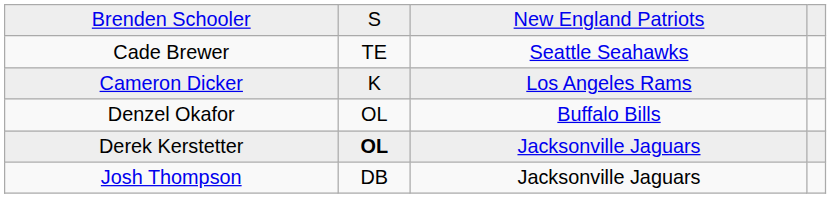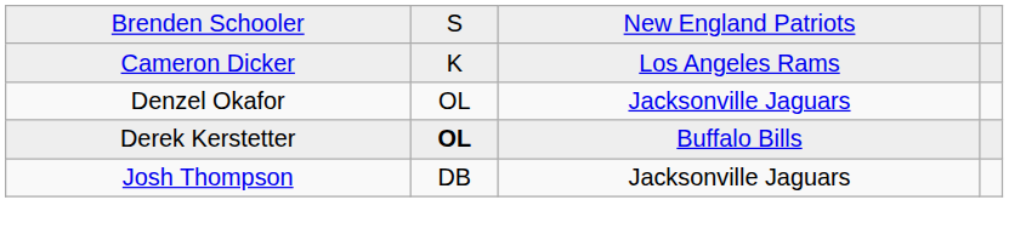 <table class="wikitable" style="width:75%;">
 <tr style="background:#eeeeee;"align="center">
 <td><a href='#'>Brenden Schooler</a></td>
 <td>S</td>
 <td><a href='#'>New England Patriots</a></td>
-<td></td>
-</tr>
-<tr align="center">
-<td>Cade Brewer</td>
-<td>TE</td>
-<td><a href='#'>Seattle Seahawks</a></td>
 <td></td>
 </tr>
 <tr style="background:#eeeeee;"align="center">
 <td><a href='#'>Cameron Dicker</a></td>
 <td>K</td>
 <td><a href='#'>Los Angeles Rams</a></td>
 <td></td>
 </tr>
 <tr align="center">
 <td>Denzel Okafor</td>
 <td>OL</td>
-<td><a href='#'>Buffalo Bills</a></td>
+<td><a href='#'>Jacksonville Jaguars</a></td>
 <td></td>
 </tr>
 <tr style="background:#eeeeee;"align="center">
 <td>Derek Kerstetter</td>
 <td><strong>OL</strong></td>
-<td><a href='#'>Jacksonville Jaguars</a></td>
+<td><a href='#'>Buffalo Bills</a></td>
 <td></td>
 </tr>
 <tr align="center">
 <td><a href='#'>Josh Thompson</a></td>
 <td>DB</td>
 <td>Jacksonville Jaguars</td>
 <td></td>
 </tr>
 </table>
